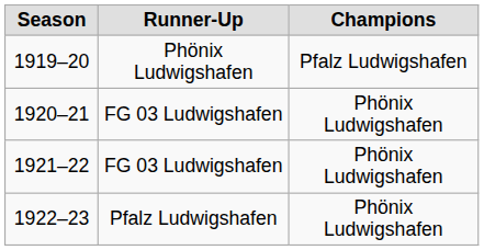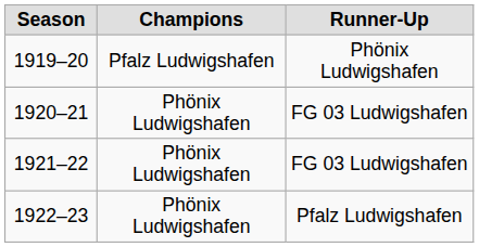 <table class="wikitable">
 <tr align="center" style="background:#dfdfdf">
 <td width="70"><strong>Season</strong></td>
+<td width="150"><strong>Champions</strong></td>
 <td width="150"><strong>Runner-Up</strong></td>
-<td width="150"><strong>Champions</strong></td>
 </tr>
 <tr align="center">
 <td>1919–20</td>
+<td>Pfalz Ludwigshafen</td>
+<td>Phönix Ludwigshafen</td>
+</tr>
+<tr align="center">
+<td>1920–21</td>
+<td>Phönix Ludwigshafen</td>
+<td>FG 03 Ludwigshafen</td>
+</tr>
+<tr align="center">
+<td>1921–22</td>
+<td>Phönix Ludwigshafen</td>
+<td>FG 03 Ludwigshafen</td>
+</tr>
+<tr align="center">
+<td>1922–23</td>
 <td>Phönix Ludwigshafen</td>
 <td>Pfalz Ludwigshafen</td>
 </tr>
-<tr align="center">
-<td>1920–21</td>
-<td>FG 03 Ludwigshafen</td>
-<td>Phönix Ludwigshafen</td>
-</tr>
-<tr align="center">
-<td>1921–22</td>
-<td>FG 03 Ludwigshafen</td>
-<td>Phönix Ludwigshafen</td>
-</tr>
-<tr align="center">
-<td>1922–23</td>
-<td>Pfalz Ludwigshafen</td>
-<td>Phönix Ludwigshafen</td>
-</tr>
 </table>
